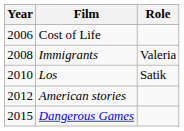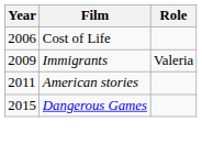 <table class="wikitable">
 <tr>
 <th>Year</th>
 <th>Film</th>
 <th>Role</th>
 </tr>
 <tr>
 <td>2006</td>
 <td>Cost of Life</td>
 <td></td>
 </tr>
 <tr>
-<td>2008</td>
+<td>2009</td>
 <td><em>Immigrants</em></td>
 <td>Valeria</td>
 </tr>
 <tr>
-<td>2010</td>
-<td><em>Los</em></td>
-<td>Satik</td>
-</tr>
-<tr>
-<td>2012</td>
+<td>2011</td>
 <td><em>American stories</em></td>
 <td></td>
 </tr>
 <tr>
 <td>2015</td>
 <td><em><a href='#'>Dangerous Games</a></em></td>
 <td></td>
 </tr>
 </table>
